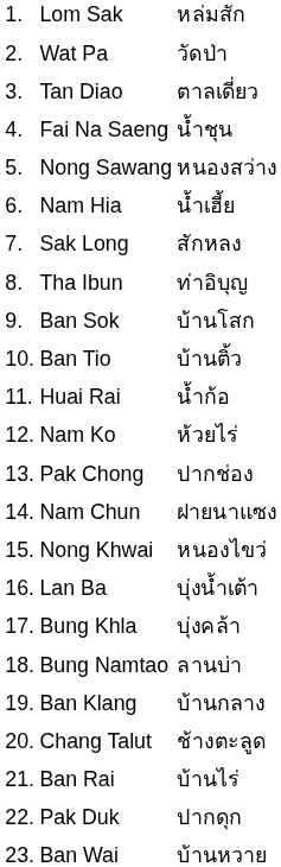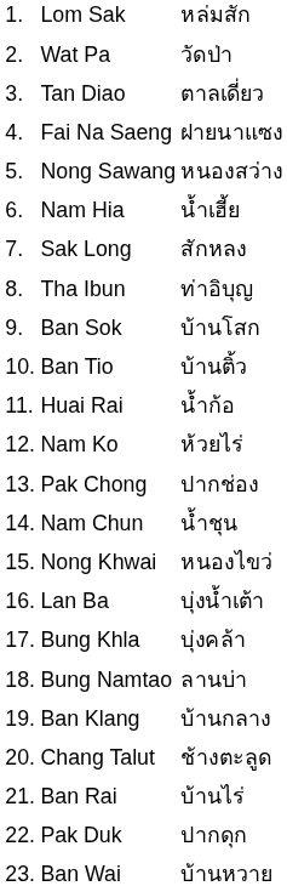 <table>
 <tr>
 <td>1.</td>
 <td>Lom Sak</td>
 <td>หล่มสัก</td>
 <td></td>
 </tr>
 <tr>
 <td>2.</td>
 <td>Wat Pa</td>
 <td>วัดป่า</td>
 <td></td>
 </tr>
 <tr>
 <td>3.</td>
 <td>Tan Diao</td>
 <td>ตาลเดี่ยว</td>
 <td></td>
 </tr>
 <tr>
 <td>4.</td>
 <td>Fai Na Saeng</td>
-<td>น้ำชุน</td>
+<td>ฝายนาแซง</td>
 <td></td>
 </tr>
 <tr>
 <td>5.</td>
 <td>Nong Sawang</td>
 <td>หนองสว่าง</td>
 <td></td>
 </tr>
 <tr>
 <td>6.</td>
 <td>Nam Hia</td>
 <td>น้ำเฮี้ย</td>
 <td></td>
 </tr>
 <tr>
 <td>7.</td>
 <td>Sak Long</td>
 <td>สักหลง</td>
 <td></td>
 </tr>
 <tr>
 <td>8.</td>
 <td>Tha Ibun</td>
 <td>ท่าอิบุญ</td>
 <td></td>
 </tr>
 <tr>
 <td>9.</td>
 <td>Ban Sok</td>
 <td>บ้านโสก</td>
 <td></td>
 </tr>
 <tr>
 <td>10.</td>
 <td>Ban Tio</td>
 <td>บ้านติ้ว</td>
 <td></td>
 </tr>
 <tr>
 <td>11.</td>
 <td>Huai Rai</td>
 <td>น้ำก้อ</td>
 <td></td>
 </tr>
 <tr>
 <td>12.</td>
 <td>Nam Ko</td>
 <td>ห้วยไร่</td>
 <td></td>
 </tr>
 <tr>
 <td>13.</td>
 <td>Pak Chong</td>
 <td>ปากช่อง</td>
 <td></td>
 </tr>
 <tr>
 <td>14.</td>
 <td>Nam Chun</td>
-<td>ฝายนาแซง</td>
+<td>น้ำชุน</td>
 <td></td>
 </tr>
 <tr>
 <td>15.</td>
 <td>Nong Khwai</td>
 <td>หนองไขว่</td>
 <td></td>
 </tr>
 <tr>
 <td>16.</td>
 <td>Lan Ba</td>
 <td>บุ่งน้ำเต้า</td>
 <td></td>
 </tr>
 <tr>
 <td>17.</td>
 <td>Bung Khla</td>
 <td>บุ่งคล้า</td>
 <td></td>
 </tr>
 <tr>
 <td>18.</td>
 <td>Bung Namtao</td>
 <td>ลานบ่า</td>
 <td></td>
 </tr>
 <tr>
 <td>19.</td>
 <td>Ban Klang</td>
 <td>บ้านกลาง</td>
 <td></td>
 </tr>
 <tr>
 <td>20.</td>
 <td>Chang Talut</td>
 <td>ช้างตะลูด</td>
 <td></td>
 </tr>
 <tr>
 <td>21.</td>
 <td>Ban Rai</td>
 <td>บ้านไร่</td>
 <td></td>
 </tr>
 <tr>
 <td>22.</td>
 <td>Pak Duk</td>
 <td>ปากดุก</td>
 <td></td>
 </tr>
 <tr>
 <td>23.</td>
 <td>Ban Wai</td>
 <td>บ้านหวาย</td>
 <td></td>
 </tr>
 </table>
